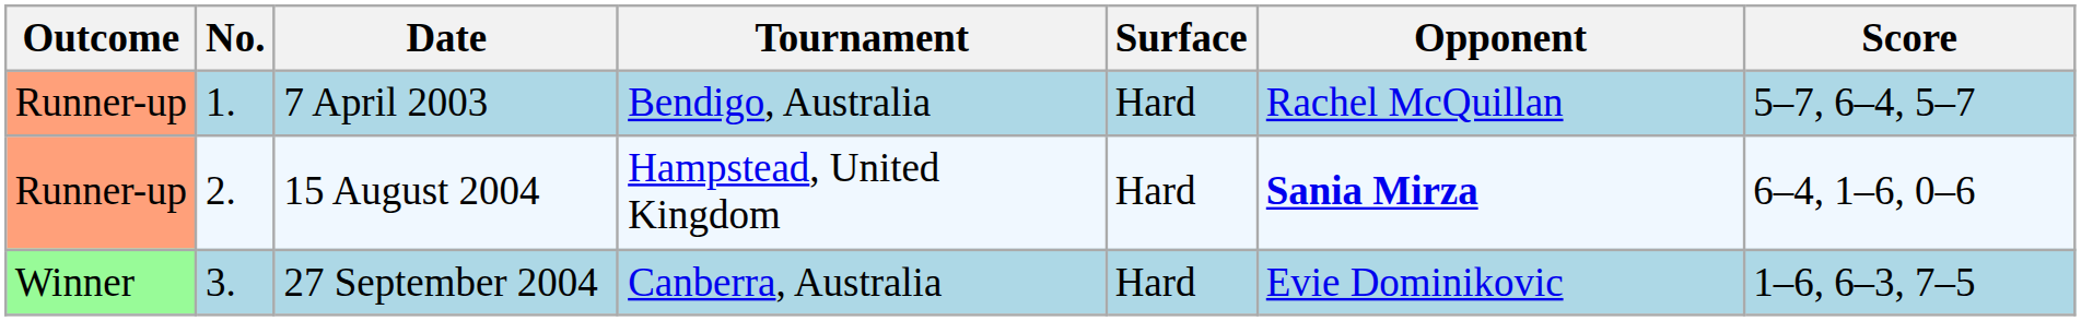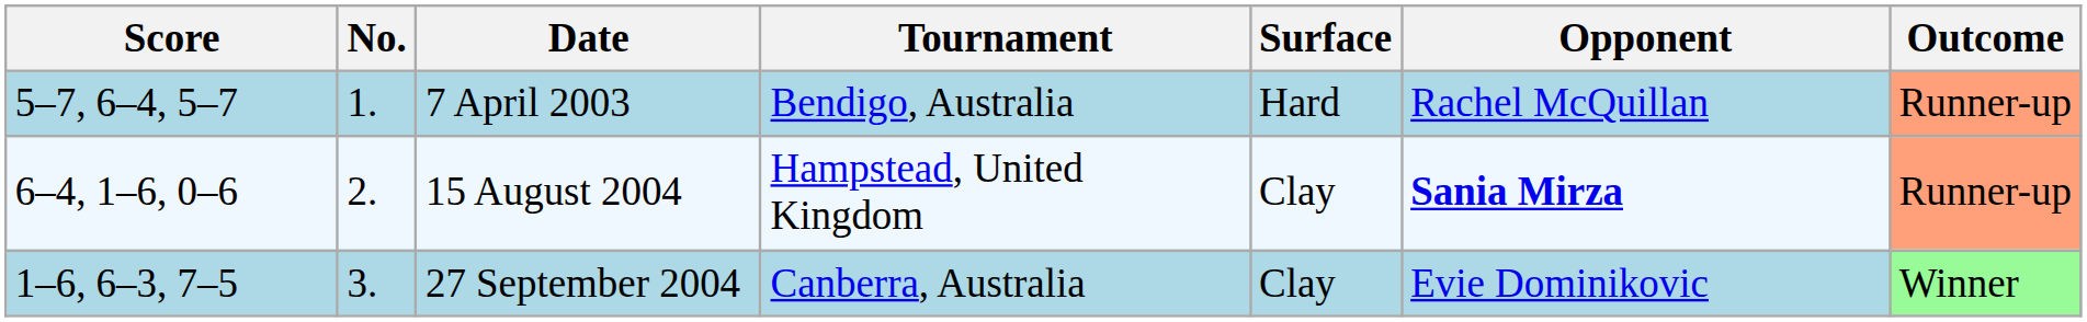 <table class="sortable wikitable" style=font-size:97%>
 <tr>
-<th>Outcome</th>
+<th width=120>Score</th>
 <th>No.</th>
 <th width=125>Date</th>
 <th width=180>Tournament</th>
 <th>Surface</th>
 <th width=180>Opponent</th>
-<th width=120>Score</th>
+<th>Outcome</th>
 </tr>
 <tr bgcolor="lightblue">
-<td bgcolor=FFA07A>Runner-up</td>
+<td>5–7, 6–4, 5–7</td>
 <td>1.</td>
 <td>7 April 2003</td>
 <td><a href='#'>Bendigo</a>, Australia</td>
 <td>Hard</td>
 <td> <a href='#'>Rachel McQuillan</a></td>
-<td>5–7, 6–4, 5–7</td>
+<td bgcolor=FFA07A>Runner-up</td>
 </tr>
 <tr bgcolor="#f0f8ff">
-<td bgcolor=FFA07A>Runner-up</td>
+<td>6–4, 1–6, 0–6</td>
 <td>2.</td>
 <td>15 August 2004</td>
 <td><a href='#'>Hampstead</a>, United Kingdom</td>
-<td>Hard</td>
+<td>Clay</td>
 <td><strong> <a href='#'>Sania Mirza</a></strong></td>
-<td>6–4, 1–6, 0–6</td>
+<td bgcolor=FFA07A>Runner-up</td>
 </tr>
 <tr style="background:lightblue;">
-<td style="background:#98fb98;">Winner</td>
+<td>1–6, 6–3, 7–5</td>
 <td>3.</td>
 <td>27 September 2004</td>
 <td><a href='#'>Canberra</a>, Australia</td>
-<td>Hard</td>
+<td>Clay</td>
 <td> <a href='#'>Evie Dominikovic</a></td>
-<td>1–6, 6–3, 7–5</td>
+<td style="background:#98fb98;">Winner</td>
 </tr>
 </table>
